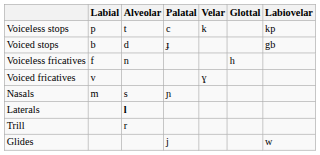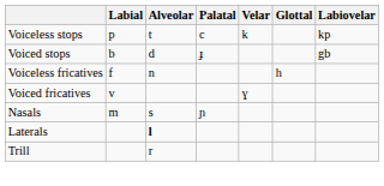 <table class="wikitable">
 <tr>
 <th></th>
 <th>Labial</th>
 <th>Alveolar</th>
 <th>Palatal</th>
 <th>Velar</th>
 <th>Glottal</th>
 <th>Labiovelar</th>
 </tr>
 <tr>
 <td>Voiceless stops</td>
 <td>p</td>
 <td>t</td>
 <td>c</td>
 <td>k</td>
 <td></td>
 <td>kp</td>
 </tr>
 <tr>
 <td>Voiced stops</td>
 <td>b</td>
 <td>d</td>
 <td>ɟ</td>
 <td></td>
 <td></td>
 <td>gb</td>
 </tr>
 <tr>
 <td>Voiceless fricatives</td>
 <td>f</td>
 <td>n</td>
 <td></td>
 <td></td>
 <td>h</td>
 <td></td>
 </tr>
 <tr>
 <td>Voiced fricatives</td>
 <td>v</td>
 <td></td>
 <td></td>
 <td>ɣ</td>
 <td></td>
 <td></td>
 </tr>
 <tr>
 <td>Nasals</td>
 <td>m</td>
 <td>s</td>
 <td>ɲ</td>
 <td></td>
 <td></td>
 <td></td>
 </tr>
 <tr>
 <td>Laterals</td>
 <td></td>
 <td><strong>l</strong></td>
 <td></td>
 <td></td>
 <td></td>
 <td></td>
 </tr>
 <tr>
 <td>Trill</td>
 <td></td>
 <td>r</td>
 <td></td>
 <td></td>
 <td></td>
 <td></td>
 </tr>
-<tr>
-<td>Glides</td>
-<td></td>
-<td></td>
-<td>j</td>
-<td></td>
-<td></td>
-<td>w</td>
-</tr>
 </table>
